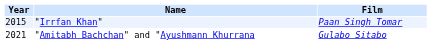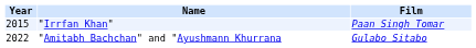 <table cellspacing="1" cellpadding="1" border="0" style="width:50%;">
 <tr style="background:#d1e4fd;">
 <th>Year</th>
 <th>Name</th>
 <th>Film</th>
 </tr>
 <tr style="background:#edf3fe;">
 <td>2015</td>
 <td>"<a href='#'>Irrfan Khan</a>"</td>
 <td><em><a href='#'>Paan Singh Tomar</a></em></td>
 </tr>
 <tr>
-<td>2021</td>
+<td>2022</td>
 <td>"<a href='#'>Amitabh Bachchan</a>" and "<a href='#'>Ayushmann Khurrana</a></td>
 <td><em><a href='#'>Gulabo Sitabo</a></em></td>
 </tr>
 </table>
